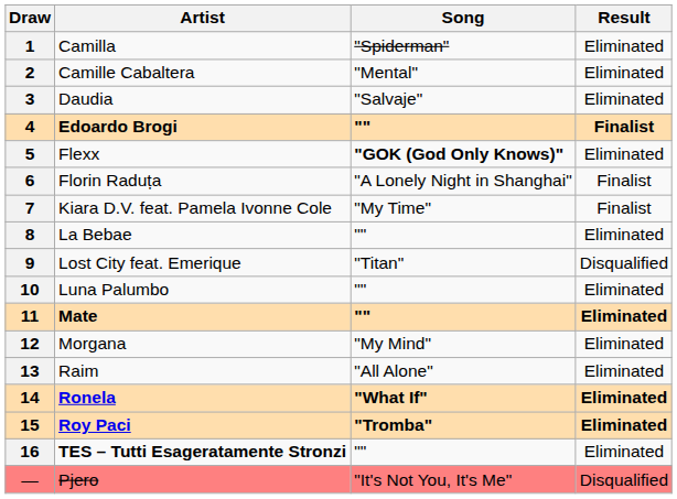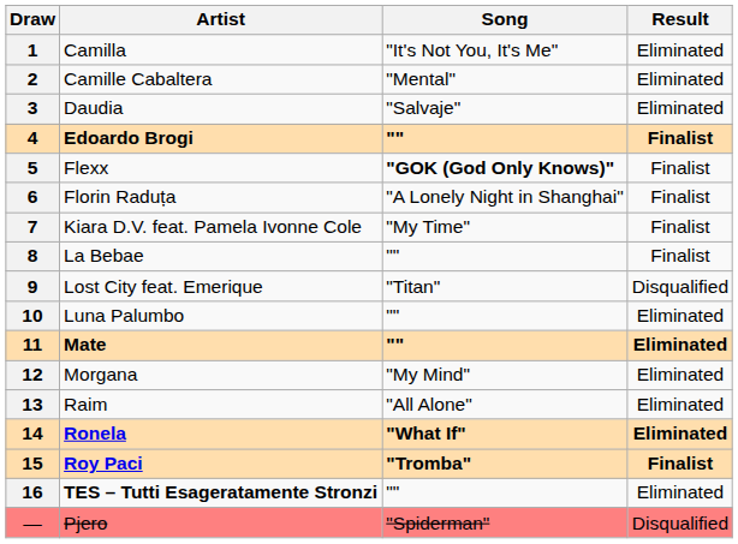 <table class="sortable wikitable plainrowheaders" style="margin: 1em auto 1em auto; text-align:center;">
 <tr>
 <th scope="col">Draw</th>
 <th scope="col">Artist</th>
 <th>Song</th>
 <th>Result</th>
 </tr>
 <tr>
 <th scope="row" style="text-align:center;">1</th>
 <td align="left">Camilla</td>
-<td align="left"><s>"Spiderman"</s></td>
+<td align="left">"It's Not You, It's Me"</td>
 <td data-sort-value="2">Eliminated</td>
 </tr>
 <tr>
 <th scope="row" style="text-align:center;">2</th>
 <td align="left">Camille Cabaltera</td>
 <td align="left">"Mental"</td>
 <td data-sort-value="2">Eliminated</td>
 </tr>
 <tr>
 <th scope="row" style="text-align:center;">3</th>
 <td align="left">Daudia</td>
 <td align="left">"Salvaje"</td>
 <td data-sort-value="2">Eliminated</td>
 </tr>
 <tr style="font-weight:bold; background:navajowhite;">
 <th scope="row" style="text-align:center; font-weight:bold; background:navajowhite;">4</th>
 <td align="left">Edoardo Brogi</td>
 <td align="left">""</td>
 <td data-sort-value="1">Finalist</td>
 </tr>
 <tr>
 <th scope="row" style="text-align:center;">5</th>
 <td align="left">Flexx</td>
 <td align="left"><strong>"GOK (God Only Knows)"</strong></td>
-<td data-sort-value="2">Eliminated</td>
+<td data-sort-value="1">Finalist</td>
 </tr>
 <tr>
 <th scope="row" style="text-align:center;">6</th>
 <td align="left">Florin Raduța</td>
 <td align="left">"A Lonely Night in Shanghai"</td>
 <td data-sort-value="1">Finalist</td>
 </tr>
 <tr>
 <th scope="row" style="text-align:center;">7</th>
 <td align="left">Kiara D.V. feat. Pamela Ivonne Cole</td>
 <td align="left">"My Time"</td>
 <td data-sort-value="1">Finalist</td>
 </tr>
 <tr>
 <th scope="row" style="text-align:center;">8</th>
 <td align="left">La Bebae</td>
 <td align="left">""</td>
-<td data-sort-value="2">Eliminated</td>
+<td data-sort-value="1">Finalist</td>
 </tr>
 <tr>
 <th scope="row" style="text-align:center;">9</th>
 <td align="left">Lost City feat. Emerique</td>
 <td align="left">"Titan"</td>
 <td data-sort-value="3">Disqualified</td>
 </tr>
 <tr>
 <th scope="row" style="text-align:center;">10</th>
 <td align="left">Luna Palumbo</td>
 <td align="left">""</td>
 <td data-sort-value="2">Eliminated</td>
 </tr>
 <tr style="font-weight:bold; background:navajowhite;">
 <th scope="row" style="text-align:center; font-weight:bold; background:navajowhite;">11</th>
 <td align="left">Mate</td>
 <td align="left">""</td>
 <td data-sort-value="2">Eliminated</td>
 </tr>
 <tr>
 <th scope="row" style="text-align:center;">12</th>
 <td align="left">Morgana</td>
 <td align="left">"My Mind"</td>
 <td data-sort-value="2">Eliminated</td>
 </tr>
 <tr>
 <th scope="row" style="text-align:center;">13</th>
 <td align="left">Raim</td>
 <td align="left">"All Alone"</td>
 <td data-sort-value="2">Eliminated</td>
 </tr>
 <tr style="font-weight:bold; background:navajowhite;">
 <th scope="row" style="text-align:center; font-weight:bold; background:navajowhite;">14</th>
 <td align="left"><a href='#'>Ronela</a></td>
 <td align="left">"What If"</td>
 <td data-sort-value="2">Eliminated</td>
 </tr>
 <tr style="font-weight:bold; background:navajowhite;">
 <th scope="row" style="text-align:center; font-weight:bold; background:navajowhite;">15</th>
 <td align="left"><a href='#'>Roy Paci</a></td>
 <td align="left">"Tromba"</td>
-<td data-sort-value="2">Eliminated</td>
+<td data-sort-value="1">Finalist</td>
 </tr>
 <tr>
 <th scope="row" style="text-align:center;">16</th>
 <td align="left"><strong>TES – Tutti Esageratamente Stronzi</strong></td>
 <td align="left">""</td>
 <td data-sort-value="2">Eliminated</td>
 </tr>
 <tr style="background:#fe8080">
 <td data-sort-value="17">—</td>
 <td align="left"><s>Pjero</s></td>
-<td align="left">"It's Not You, It's Me"</td>
+<td align="left"><s>"Spiderman"</s></td>
 <td data-sort-value="3">Disqualified</td>
 </tr>
 </table>
